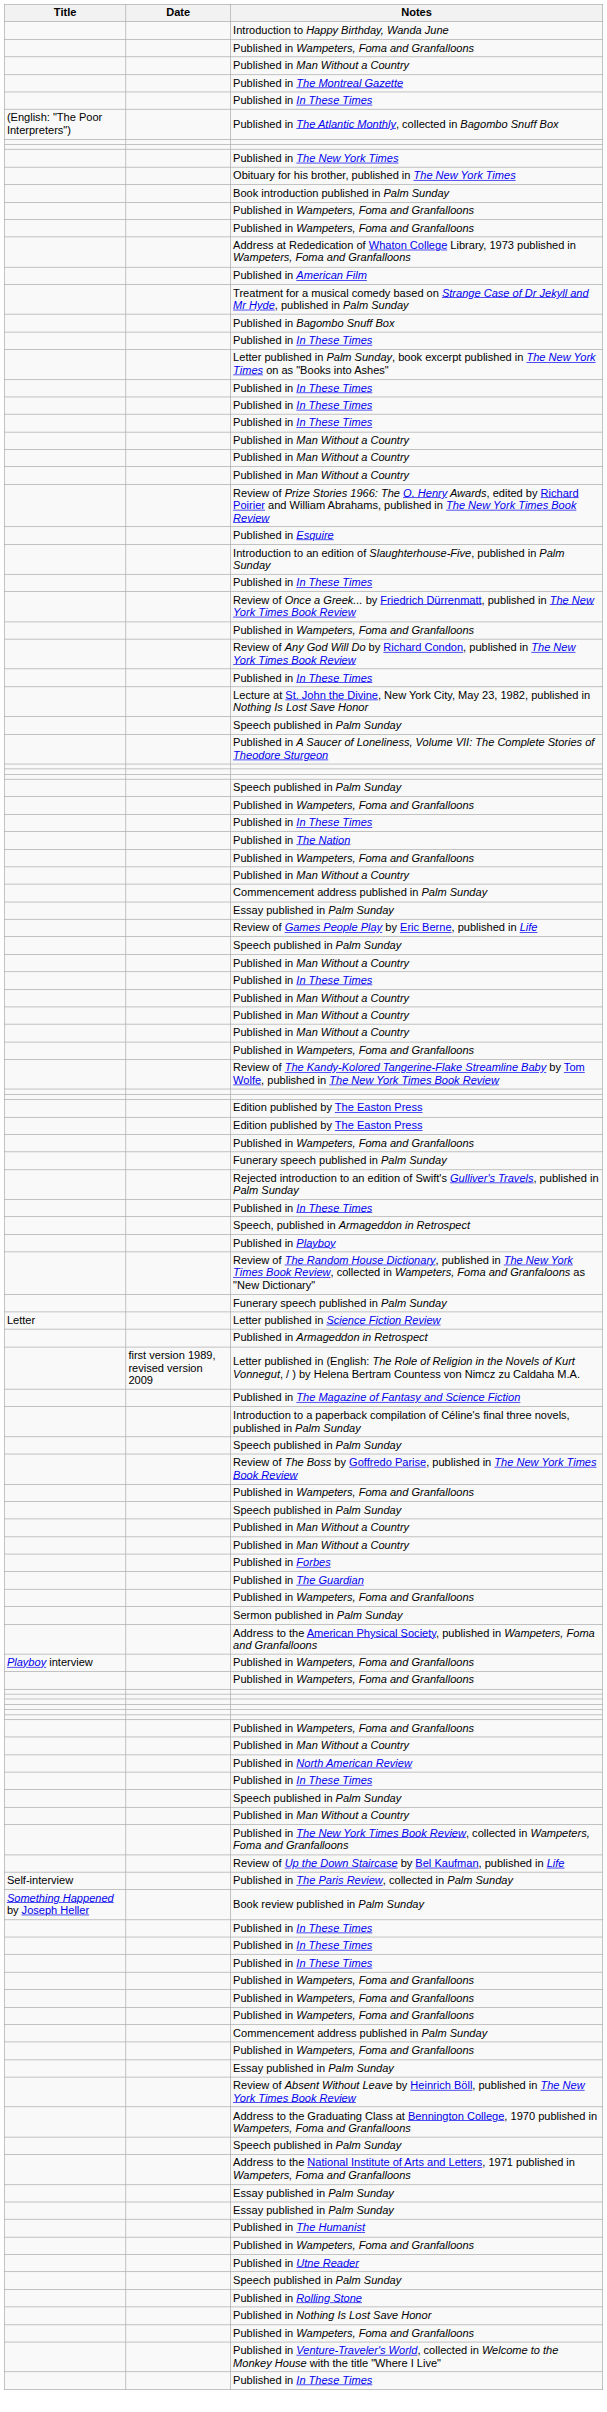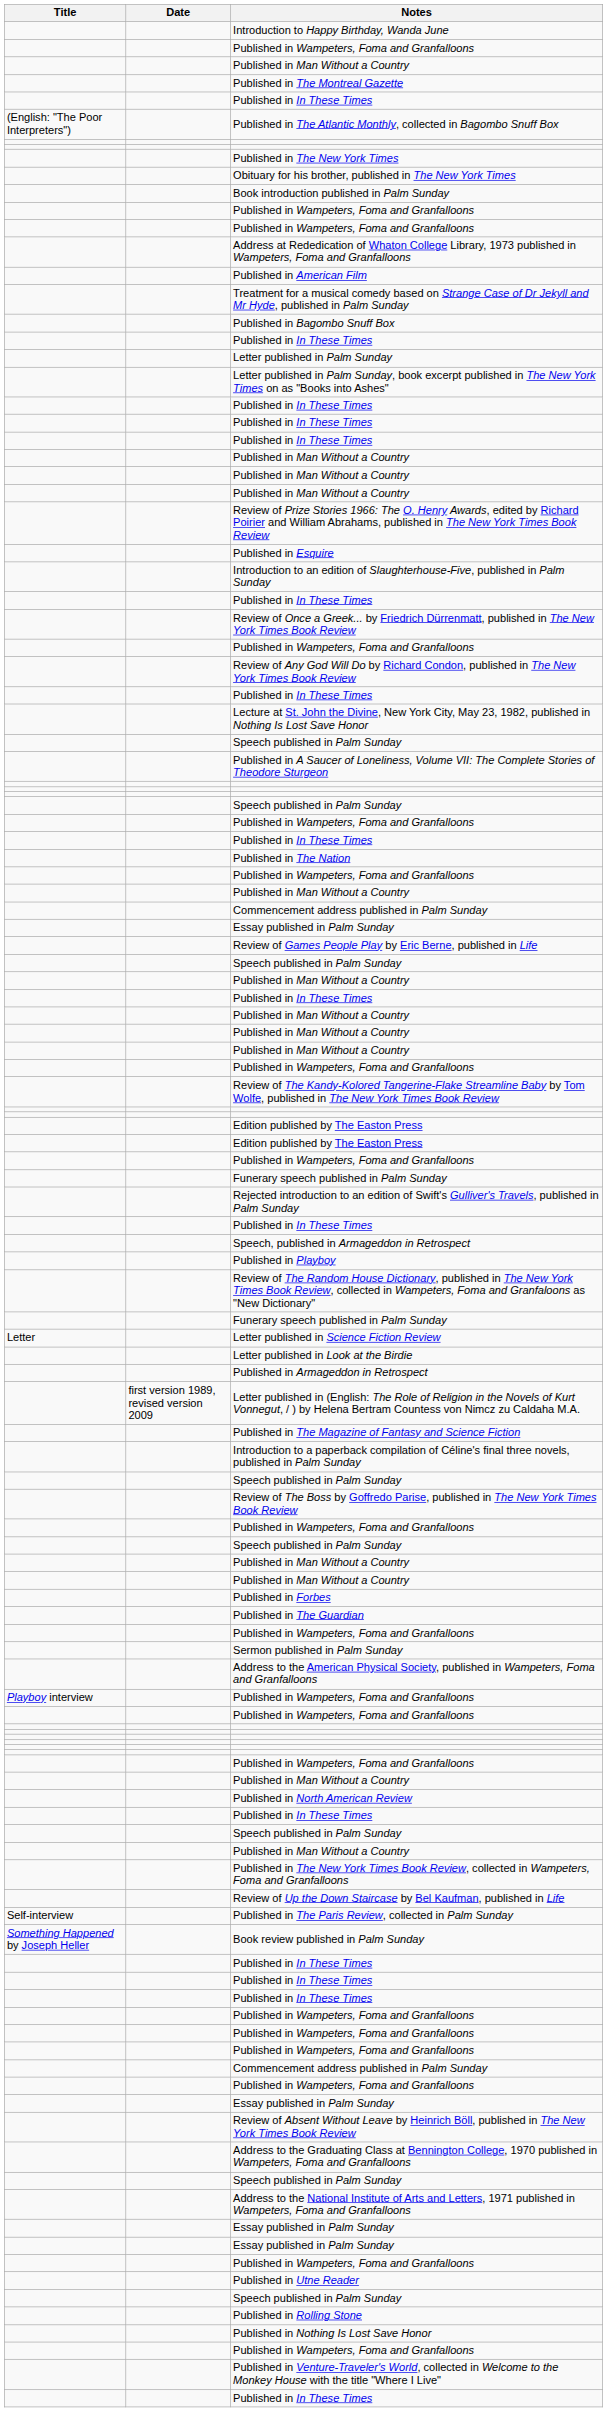 <table class="wikitable sortable" border="1">
 <tr>
 <th>Title</th>
 <th>Date</th>
 <th>Notes</th>
 </tr>
 <tr>
 <td></td>
 <td></td>
 <td>Introduction to <em>Happy Birthday, Wanda June</em></td>
 </tr>
 <tr>
 <td></td>
 <td></td>
 <td>Published in <em>Wampeters, Foma and Granfalloons</em></td>
 </tr>
 <tr>
 <td></td>
 <td></td>
 <td>Published in <em>Man Without a Country</em></td>
 </tr>
 <tr>
 <td></td>
 <td></td>
 <td>Published in <em><a href='#'>The Montreal Gazette</a></em></td>
 </tr>
 <tr>
 <td></td>
 <td></td>
 <td>Published in <em><a href='#'>In These Times</a></em></td>
 </tr>
 <tr>
 <td> (English: "The Poor Interpreters")</td>
 <td></td>
 <td>Published in <em><a href='#'>The Atlantic Monthly</a></em>, collected in <em>Bagombo Snuff Box</em></td>
 </tr>
 <tr>
 <td></td>
 <td></td>
 <td></td>
 </tr>
 <tr>
 <td></td>
 <td></td>
 <td></td>
 </tr>
 <tr>
 <td></td>
 <td></td>
 <td>Published in <em><a href='#'>The New York Times</a></em></td>
 </tr>
 <tr>
 <td></td>
 <td></td>
 <td>Obituary for his brother, published in <em><a href='#'>The New York Times</a></em></td>
 </tr>
 <tr>
 <td></td>
 <td></td>
 <td>Book introduction published in <em>Palm Sunday</em></td>
 </tr>
 <tr>
 <td></td>
 <td></td>
 <td>Published in <em>Wampeters, Foma and Granfalloons</em></td>
 </tr>
 <tr>
 <td></td>
 <td></td>
 <td>Published in <em>Wampeters, Foma and Granfalloons</em></td>
 </tr>
 <tr>
 <td></td>
 <td></td>
 <td>Address at Rededication of <a href='#'>Whaton College</a> Library, 1973 published in <em>Wampeters, Foma and Granfalloons</em></td>
 </tr>
 <tr>
 <td></td>
 <td></td>
 <td>Published in <em><a href='#'>American Film</a></em></td>
 </tr>
 <tr>
 <td></td>
 <td></td>
 <td>Treatment for a musical comedy based on <em><a href='#'>Strange Case of Dr Jekyll and Mr Hyde</a></em>, published in <em>Palm Sunday</em></td>
 </tr>
 <tr>
 <td></td>
 <td></td>
 <td>Published in <em>Bagombo Snuff Box</em></td>
 </tr>
 <tr>
 <td></td>
 <td></td>
 <td>Published in <em><a href='#'>In These Times</a></em></td>
+</tr>
+<tr>
+<td></td>
+<td></td>
+<td>Letter published in <em>Palm Sunday</em></td>
 </tr>
 <tr>
 <td></td>
 <td></td>
 <td>Letter published in <em>Palm Sunday</em>, book excerpt published in <em><a href='#'>The New York Times</a></em> on  as "Books into Ashes"</td>
 </tr>
 <tr>
 <td></td>
 <td></td>
 <td>Published in <em><a href='#'>In These Times</a></em></td>
 </tr>
 <tr>
 <td></td>
 <td></td>
 <td>Published in <em><a href='#'>In These Times</a></em></td>
 </tr>
 <tr>
 <td></td>
 <td></td>
 <td>Published in <em><a href='#'>In These Times</a></em></td>
 </tr>
 <tr>
 <td></td>
 <td></td>
 <td>Published in <em>Man Without a Country</em></td>
 </tr>
 <tr>
 <td></td>
 <td></td>
 <td>Published in <em>Man Without a Country</em></td>
 </tr>
 <tr>
 <td></td>
 <td></td>
 <td>Published in <em>Man Without a Country</em></td>
 </tr>
 <tr>
 <td></td>
 <td></td>
 <td>Review of <em>Prize Stories 1966: The <a href='#'>O. Henry</a> Awards</em>, edited by <a href='#'>Richard Poirier</a> and William Abrahams, published in <em><a href='#'>The New York Times Book Review</a></em></td>
 </tr>
 <tr>
 <td></td>
 <td></td>
 <td>Published in <em><a href='#'>Esquire</a></em></td>
 </tr>
 <tr>
 <td></td>
 <td></td>
 <td>Introduction to an edition of <em>Slaughterhouse-Five</em>, published in <em>Palm Sunday</em></td>
 </tr>
 <tr>
 <td></td>
 <td></td>
 <td>Published in <em><a href='#'>In These Times</a></em></td>
 </tr>
 <tr>
 <td></td>
 <td></td>
 <td>Review of <em>Once a Greek...</em> by <a href='#'>Friedrich Dürrenmatt</a>, published in <em><a href='#'>The New York Times Book Review</a></em></td>
 </tr>
 <tr>
 <td></td>
 <td></td>
 <td>Published in <em>Wampeters, Foma and Granfalloons</em></td>
 </tr>
 <tr>
 <td></td>
 <td></td>
 <td>Review of <em>Any God Will Do</em> by <a href='#'>Richard Condon</a>, published in <em><a href='#'>The New York Times Book Review</a></em></td>
 </tr>
 <tr>
 <td></td>
 <td></td>
 <td>Published in <em><a href='#'>In These Times</a></em></td>
 </tr>
 <tr>
 <td></td>
 <td></td>
 <td>Lecture at <a href='#'>St. John the Divine</a>, New York City, May 23, 1982, published in <em>Nothing Is Lost Save Honor</em></td>
 </tr>
 <tr>
 <td></td>
 <td></td>
 <td>Speech published in <em>Palm Sunday</em></td>
 </tr>
 <tr>
 <td></td>
 <td></td>
 <td>Published in <em>A Saucer of Loneliness, Volume VII: The Complete Stories of <a href='#'>Theodore Sturgeon</a></em></td>
 </tr>
 <tr>
 <td></td>
 <td></td>
 <td></td>
 </tr>
 <tr>
 <td></td>
 <td></td>
 <td></td>
 </tr>
 <tr>
 <td></td>
 <td></td>
 <td></td>
 </tr>
 <tr>
 <td></td>
 <td></td>
 <td>Speech published in <em>Palm Sunday</em></td>
 </tr>
 <tr>
 <td></td>
 <td></td>
 <td>Published in <em>Wampeters, Foma and Granfalloons</em></td>
 </tr>
 <tr>
 <td></td>
 <td></td>
 <td>Published in <em><a href='#'>In These Times</a></em></td>
 </tr>
 <tr>
 <td></td>
 <td></td>
 <td>Published in <em><a href='#'>The Nation</a></em></td>
 </tr>
 <tr>
 <td></td>
 <td></td>
 <td>Published in <em>Wampeters, Foma and Granfalloons</em></td>
 </tr>
 <tr>
 <td></td>
 <td></td>
 <td>Published in <em>Man Without a Country</em></td>
 </tr>
 <tr>
 <td></td>
 <td></td>
 <td>Commencement address published in <em>Palm Sunday</em></td>
 </tr>
 <tr>
 <td></td>
 <td></td>
 <td>Essay published in <em>Palm Sunday</em></td>
 </tr>
 <tr>
 <td></td>
 <td></td>
 <td>Review of <em><a href='#'>Games People Play</a></em> by <a href='#'>Eric Berne</a>, published in <em><a href='#'>Life</a></em></td>
 </tr>
 <tr>
 <td></td>
 <td></td>
 <td>Speech published in <em>Palm Sunday</em></td>
 </tr>
 <tr>
 <td></td>
 <td></td>
 <td>Published in <em>Man Without a Country</em></td>
 </tr>
 <tr>
 <td></td>
 <td></td>
 <td>Published in <em><a href='#'>In These Times</a></em></td>
 </tr>
 <tr>
 <td></td>
 <td></td>
 <td>Published in <em>Man Without a Country</em></td>
 </tr>
 <tr>
 <td></td>
 <td></td>
 <td>Published in <em>Man Without a Country</em></td>
 </tr>
 <tr>
 <td></td>
 <td></td>
 <td>Published in <em>Man Without a Country</em></td>
 </tr>
 <tr>
 <td></td>
 <td></td>
 <td>Published in <em>Wampeters, Foma and Granfalloons</em></td>
 </tr>
 <tr>
 <td></td>
 <td></td>
 <td>Review of <em><a href='#'>The Kandy-Kolored Tangerine-Flake Streamline Baby</a></em> by <a href='#'>Tom Wolfe</a>, published in <em><a href='#'>The New York Times Book Review</a></em></td>
 </tr>
 <tr>
 <td></td>
 <td></td>
 <td></td>
 </tr>
 <tr>
 <td></td>
 <td></td>
 <td></td>
 </tr>
 <tr>
 <td></td>
 <td></td>
 <td>Edition published by <a href='#'>The Easton Press</a></td>
 </tr>
 <tr>
 <td></td>
 <td></td>
 <td>Edition published by <a href='#'>The Easton Press</a></td>
 </tr>
 <tr>
 <td></td>
 <td></td>
 <td>Published in <em>Wampeters, Foma and Granfalloons</em></td>
 </tr>
 <tr>
 <td></td>
 <td></td>
 <td>Funerary speech published in <em>Palm Sunday</em></td>
 </tr>
 <tr>
 <td></td>
 <td></td>
 <td>Rejected introduction to an edition of Swift's <em><a href='#'>Gulliver's Travels</a></em>, published in <em>Palm Sunday</em></td>
 </tr>
 <tr>
 <td></td>
 <td></td>
 <td>Published in <em><a href='#'>In These Times</a></em></td>
 </tr>
 <tr>
 <td></td>
 <td></td>
 <td>Speech, published in <em>Armageddon in Retrospect</em></td>
 </tr>
 <tr>
 <td></td>
 <td></td>
 <td>Published in <em><a href='#'>Playboy</a></em></td>
 </tr>
 <tr>
 <td></td>
 <td></td>
 <td>Review of <em><a href='#'>The Random House Dictionary</a></em>, published in <em><a href='#'>The New York Times Book Review</a></em>, collected in <em>Wampeters, Foma and Granfaloons</em> as "New Dictionary"</td>
 </tr>
 <tr>
 <td></td>
 <td></td>
 <td>Funerary speech published in <em>Palm Sunday</em></td>
 </tr>
 <tr>
 <td>Letter</td>
 <td></td>
 <td>Letter published in <em><a href='#'>Science Fiction Review</a></em></td>
 </tr>
 <tr>
 <td></td>
 <td></td>
+<td>Letter published in <em>Look at the Birdie</em></td>
+</tr>
+<tr>
+<td></td>
+<td></td>
 <td>Published in <em>Armageddon in Retrospect</em></td>
 </tr>
 <tr>
 <td></td>
 <td>first version 1989, revised version 2009</td>
 <td>Letter published in <em></em> (English: <em>The Role of Religion in the Novels of Kurt Vonnegut</em>,  / ) by Helena Bertram Countess von Nimcz zu Caldaha M.A.</td>
 </tr>
 <tr>
 <td></td>
 <td></td>
 <td>Published in <em><a href='#'>The Magazine of Fantasy and Science Fiction</a></em></td>
 </tr>
 <tr>
 <td></td>
 <td></td>
 <td>Introduction to a paperback compilation of Céline's final three novels, published in <em>Palm Sunday</em></td>
 </tr>
 <tr>
 <td></td>
 <td></td>
 <td>Speech published in <em>Palm Sunday</em></td>
 </tr>
 <tr>
 <td></td>
 <td></td>
 <td>Review of <em>The Boss</em> by <a href='#'>Goffredo Parise</a>, published in <em><a href='#'>The New York Times Book Review</a></em></td>
 </tr>
 <tr>
 <td></td>
 <td></td>
 <td>Published in <em>Wampeters, Foma and Granfalloons</em></td>
 </tr>
 <tr>
 <td></td>
 <td></td>
 <td>Speech published in <em>Palm Sunday</em></td>
 </tr>
 <tr>
 <td></td>
 <td></td>
 <td>Published in <em>Man Without a Country</em></td>
 </tr>
 <tr>
 <td></td>
 <td></td>
 <td>Published in <em>Man Without a Country</em></td>
 </tr>
 <tr>
 <td></td>
 <td></td>
 <td>Published in <em><a href='#'>Forbes</a></em></td>
 </tr>
 <tr>
 <td></td>
 <td></td>
 <td>Published in <em><a href='#'>The Guardian</a></em></td>
 </tr>
 <tr>
 <td></td>
 <td></td>
 <td>Published in <em>Wampeters, Foma and Granfalloons</em></td>
 </tr>
 <tr>
 <td></td>
 <td></td>
 <td>Sermon published in <em>Palm Sunday</em></td>
 </tr>
 <tr>
 <td></td>
 <td></td>
 <td>Address to the <a href='#'>American Physical Society</a>, published in <em>Wampeters, Foma and Granfalloons</em></td>
 </tr>
 <tr>
 <td><em><a href='#'>Playboy</a></em> interview</td>
 <td></td>
 <td>Published in <em>Wampeters, Foma and Granfalloons</em></td>
 </tr>
 <tr>
 <td></td>
 <td></td>
 <td>Published in <em>Wampeters, Foma and Granfalloons</em></td>
 </tr>
 <tr>
 <td></td>
 <td></td>
 <td></td>
 </tr>
 <tr>
 <td></td>
 <td></td>
 <td></td>
 </tr>
 <tr>
 <td></td>
 <td></td>
 <td></td>
 </tr>
 <tr>
 <td></td>
 <td></td>
 <td></td>
 </tr>
 <tr>
 <td></td>
 <td></td>
 <td></td>
 </tr>
 <tr>
 <td></td>
 <td></td>
 <td></td>
 </tr>
 <tr>
 <td></td>
 <td></td>
 <td>Published in <em>Wampeters, Foma and Granfalloons</em></td>
 </tr>
 <tr>
 <td></td>
 <td></td>
 <td>Published in <em>Man Without a Country</em></td>
 </tr>
 <tr>
 <td></td>
 <td></td>
 <td>Published in <em><a href='#'>North American Review</a></em></td>
 </tr>
 <tr>
 <td></td>
 <td></td>
 <td>Published in <em><a href='#'>In These Times</a></em></td>
 </tr>
 <tr>
 <td></td>
 <td></td>
 <td>Speech published in <em>Palm Sunday</em></td>
 </tr>
 <tr>
 <td></td>
 <td></td>
 <td>Published in <em>Man Without a Country</em></td>
 </tr>
 <tr>
 <td></td>
 <td></td>
 <td>Published in <em><a href='#'>The New York Times Book Review</a></em>, collected in <em>Wampeters, Foma and Granfalloons</em></td>
 </tr>
 <tr>
 <td></td>
 <td></td>
 <td>Review of <em><a href='#'>Up the Down Staircase</a></em> by <a href='#'>Bel Kaufman</a>, published in <em><a href='#'>Life</a></em></td>
 </tr>
 <tr>
 <td>Self-interview</td>
 <td></td>
 <td>Published in <em><a href='#'>The Paris Review</a></em>, collected in <em>Palm Sunday</em></td>
 </tr>
 <tr>
 <td><em><a href='#'>Something Happened</a></em> by <a href='#'>Joseph Heller</a></td>
 <td></td>
 <td>Book review published in <em>Palm Sunday</em></td>
 </tr>
 <tr>
 <td></td>
 <td></td>
 <td>Published in <em><a href='#'>In These Times</a></em></td>
 </tr>
 <tr>
 <td></td>
 <td></td>
 <td>Published in <em><a href='#'>In These Times</a></em></td>
 </tr>
 <tr>
 <td></td>
 <td></td>
 <td>Published in <em><a href='#'>In These Times</a></em></td>
 </tr>
 <tr>
 <td></td>
 <td></td>
 <td>Published in <em>Wampeters, Foma and Granfalloons</em></td>
 </tr>
 <tr>
 <td></td>
 <td></td>
 <td>Published in <em>Wampeters, Foma and Granfalloons</em></td>
 </tr>
 <tr>
 <td></td>
 <td></td>
 <td>Published in <em>Wampeters, Foma and Granfalloons</em></td>
 </tr>
 <tr>
 <td></td>
 <td></td>
 <td>Commencement address published in <em>Palm Sunday</em></td>
 </tr>
 <tr>
 <td></td>
 <td></td>
 <td>Published in <em>Wampeters, Foma and Granfalloons</em></td>
 </tr>
 <tr>
 <td></td>
 <td></td>
 <td>Essay published in <em>Palm Sunday</em></td>
 </tr>
 <tr>
 <td></td>
 <td></td>
 <td>Review of <em>Absent Without Leave</em> by <a href='#'>Heinrich Böll</a>, published in <em><a href='#'>The New York Times Book Review</a></em></td>
 </tr>
 <tr>
 <td></td>
 <td></td>
 <td>Address to the Graduating Class at <a href='#'>Bennington College</a>, 1970 published in <em>Wampeters, Foma and Granfalloons</em></td>
 </tr>
 <tr>
 <td></td>
 <td></td>
 <td>Speech published in <em>Palm Sunday</em></td>
 </tr>
 <tr>
 <td></td>
 <td></td>
 <td>Address to the <a href='#'>National Institute of Arts and Letters</a>, 1971 published in <em>Wampeters, Foma and Granfalloons</em></td>
 </tr>
 <tr>
 <td></td>
 <td></td>
 <td>Essay published in <em>Palm Sunday</em></td>
 </tr>
 <tr>
 <td></td>
 <td></td>
 <td>Essay published in <em>Palm Sunday</em></td>
 </tr>
 <tr>
 <td></td>
 <td></td>
-<td>Published in <em><a href='#'>The Humanist</a></em></td>
-</tr>
-<tr>
-<td></td>
-<td></td>
 <td>Published in <em>Wampeters, Foma and Granfalloons</em></td>
 </tr>
 <tr>
 <td></td>
 <td></td>
 <td>Published in <em><a href='#'>Utne Reader</a></em></td>
 </tr>
 <tr>
 <td></td>
 <td></td>
 <td>Speech published in <em>Palm Sunday</em></td>
 </tr>
 <tr>
 <td></td>
 <td></td>
 <td>Published in <em><a href='#'>Rolling Stone</a></em></td>
 </tr>
 <tr>
 <td></td>
 <td></td>
 <td>Published in <em>Nothing Is Lost Save Honor</em></td>
 </tr>
 <tr>
 <td></td>
 <td></td>
 <td>Published in <em>Wampeters, Foma and Granfalloons</em></td>
 </tr>
 <tr>
 <td></td>
 <td></td>
 <td>Published in <em><a href='#'>Venture-Traveler's World</a></em>, collected in <em>Welcome to the Monkey House</em> with the title "Where I Live"</td>
 </tr>
 <tr>
 <td></td>
 <td></td>
 <td>Published in <em><a href='#'>In These Times</a></em></td>
 </tr>
 </table>
